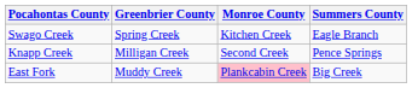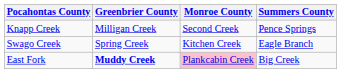 <table class="wikitable">
 <tr>
 <th><a href='#'>Pocahontas County</a></th>
 <th><a href='#'>Greenbrier County</a></th>
 <th><a href='#'>Monroe County</a></th>
 <th><a href='#'>Summers County</a></th>
 </tr>
 <tr>
+<td><a href='#'>Knapp Creek</a></td>
+<td><a href='#'>Milligan Creek</a></td>
+<td><a href='#'>Second Creek</a></td>
+<td><a href='#'>Pence Springs</a></td>
+</tr>
+<tr>
 <td><a href='#'>Swago Creek</a></td>
 <td><a href='#'>Spring Creek</a></td>
 <td><a href='#'>Kitchen Creek</a></td>
 <td><a href='#'>Eagle Branch</a></td>
 </tr>
 <tr>
-<td><a href='#'>Knapp Creek</a></td>
-<td><a href='#'>Milligan Creek</a></td>
-<td><a href='#'>Second Creek</a></td>
-<td><a href='#'>Pence Springs</a></td>
-</tr>
-<tr>
 <td><a href='#'>East Fork</a></td>
-<td><a href='#'>Muddy Creek</a></td>
+<td><strong><a href='#'>Muddy Creek</a></strong></td>
 <td style="background: pink;"><a href='#'>Plankcabin Creek</a></td>
 <td><a href='#'>Big Creek</a></td>
 </tr>
 </table>
